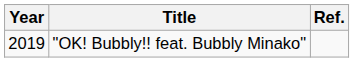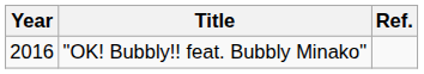 <table class="wikitable">
 <tr>
 <th>Year</th>
 <th>Title</th>
 <th>Ref.</th>
 </tr>
 <tr>
-<td>2019</td>
+<td>2016</td>
 <td>"OK! Bubbly!! feat. Bubbly Minako"</td>
 <td></td>
 </tr>
 </table>
